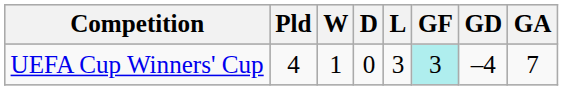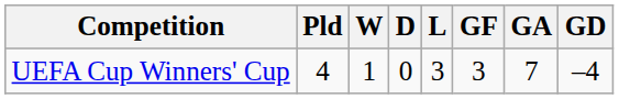 <table class="wikitable" style="text-align: center;">
 <tr>
 <th>Competition</th>
 <th>Pld</th>
 <th>W</th>
 <th>D</th>
 <th>L</th>
 <th>GF</th>
+<th>GA</th>
 <th>GD</th>
-<th>GA</th>
 </tr>
 <tr>
 <td><a href='#'>UEFA Cup Winners' Cup</a></td>
 <td>4</td>
 <td>1</td>
 <td>0</td>
 <td>3</td>
-<td style="background: paleturquoise;">3</td>
+<td>3</td>
+<td>7</td>
 <td>–4</td>
-<td>7</td>
 </tr>
 </table>
